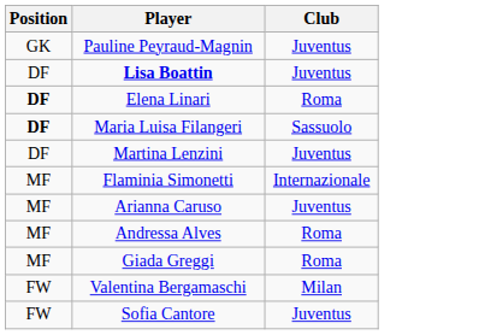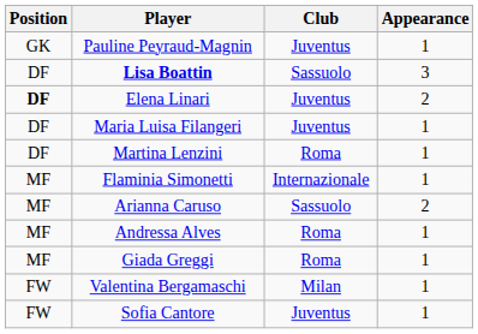 <table class="sortable wikitable" style="text-align: center;">
 <tr>
 <th>Position</th>
 <th>Player</th>
 <th>Club</th>
+<th>Appearance</th>
 </tr>
 <tr>
 <td>GK</td>
 <td style="width:175px;"> <a href='#'>Pauline Peyraud-Magnin</a></td>
 <td style="width:100px;"><a href='#'>Juventus</a></td>
+<td align="center">1</td>
 </tr>
 <tr>
 <td>DF</td>
 <td> <strong><a href='#'>Lisa Boattin</a></strong></td>
-<td><a href='#'>Juventus</a></td>
+<td><a href='#'>Sassuolo</a></td>
+<td align="center">3</td>
 </tr>
 <tr>
 <td><strong>DF</strong></td>
 <td> <a href='#'>Elena Linari</a></td>
-<td><a href='#'>Roma</a></td>
+<td><a href='#'>Juventus</a></td>
+<td align="center">2</td>
 </tr>
 <tr>
-<td><strong>DF</strong></td>
+<td>DF</td>
 <td> <a href='#'>Maria Luisa Filangeri</a></td>
-<td><a href='#'>Sassuolo</a></td>
+<td><a href='#'>Juventus</a></td>
+<td align="center">1</td>
 </tr>
 <tr>
 <td>DF</td>
 <td> <a href='#'>Martina Lenzini</a></td>
-<td><a href='#'>Juventus</a></td>
+<td><a href='#'>Roma</a></td>
+<td align="center">1</td>
 </tr>
 <tr>
 <td>MF</td>
 <td> <a href='#'>Flaminia Simonetti</a></td>
 <td><a href='#'>Internazionale</a></td>
+<td align="center">1</td>
 </tr>
 <tr>
 <td>MF</td>
 <td> <a href='#'>Arianna Caruso</a></td>
-<td><a href='#'>Juventus</a></td>
+<td><a href='#'>Sassuolo</a></td>
+<td align="center">2</td>
 </tr>
 <tr>
 <td>MF</td>
 <td> <a href='#'>Andressa Alves</a></td>
 <td><a href='#'>Roma</a></td>
+<td align="center">1</td>
 </tr>
 <tr>
 <td>MF</td>
 <td> <a href='#'>Giada Greggi</a></td>
 <td><a href='#'>Roma</a></td>
+<td align="center">1</td>
 </tr>
 <tr>
 <td>FW</td>
 <td> <a href='#'>Valentina Bergamaschi</a></td>
 <td><a href='#'>Milan</a></td>
+<td align="center">1</td>
 </tr>
 <tr>
 <td>FW</td>
 <td> <a href='#'>Sofia Cantore</a></td>
 <td><a href='#'>Juventus</a></td>
+<td align="center">1</td>
 </tr>
 </table>
